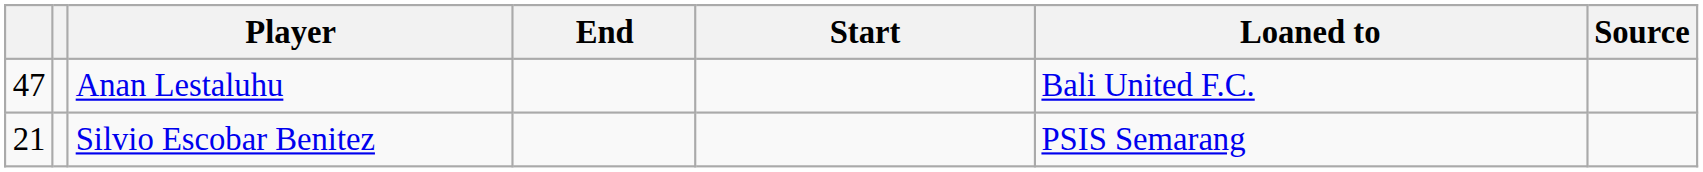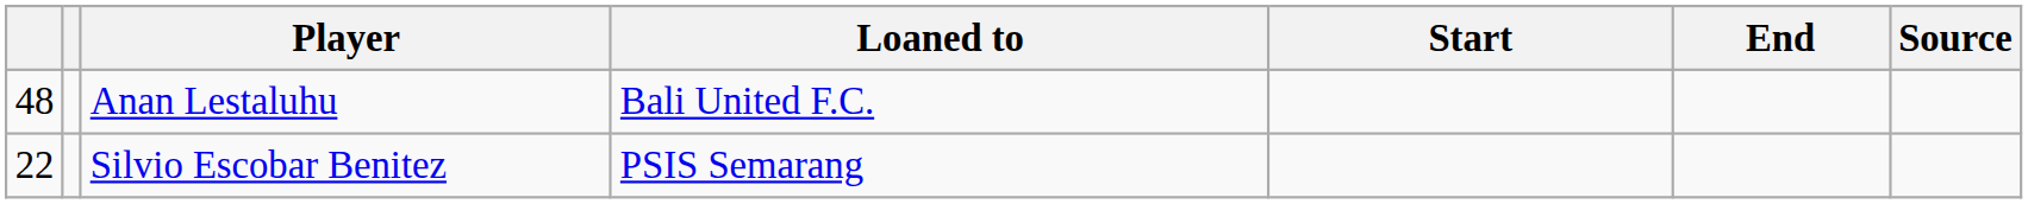 <table class="wikitable plainrowheaders sortable" style="font-size:95%">
 <tr>
 <th></th>
 <th></th>
 <th scope="col" style="width:200px;">Player</th>
+<th scope="col" style="width:250px;">Loaned to</th>
+<th scope="col" style="width:150px;">Start</th>
 <th scope="col" style="width:78px;">End</th>
-<th scope="col" style="width:150px;">Start</th>
-<th scope="col" style="width:250px;">Loaned to</th>
 <th>Source</th>
 </tr>
 <tr>
-<td align=center>47</td>
+<td align=center>48</td>
 <td align=center></td>
 <td> <a href='#'>Anan Lestaluhu</a></td>
+<td> <a href='#'>Bali United F.C.</a></td>
 <td align=center></td>
 <td align=center></td>
-<td> <a href='#'>Bali United F.C.</a></td>
 <td align=center></td>
 </tr>
 <tr>
-<td align=center>21</td>
+<td align=center>22</td>
 <td align=center></td>
 <td> <a href='#'>Silvio Escobar Benitez</a></td>
+<td> <a href='#'>PSIS Semarang</a></td>
 <td align=center></td>
 <td align=center></td>
-<td> <a href='#'>PSIS Semarang</a></td>
 <td align=center></td>
 </tr>
 </table>
